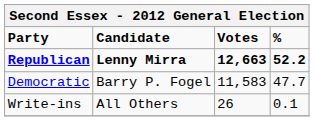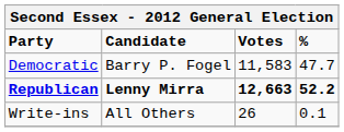 <table class="wikitable">
 <tr>
 <th colspan="4">Second Essex - 2012 General Election</th>
 </tr>
 <tr>
 <td><strong>Party</strong></td>
 <td><strong>Candidate</strong></td>
 <td><strong>Votes</strong></td>
 <td><strong>%</strong></td>
 </tr>
 <tr>
+<td><a href='#'>Democratic</a></td>
+<td>Barry P. Fogel</td>
+<td>11,583</td>
+<td>47.7</td>
+</tr>
+<tr>
 <td><strong><a href='#'>Republican</a></strong></td>
 <td><strong>Lenny Mirra</strong></td>
 <td><strong>12,663</strong></td>
 <td><strong>52.2</strong></td>
-</tr>
-<tr>
-<td><a href='#'>Democratic</a></td>
-<td>Barry P. Fogel</td>
-<td>11,583</td>
-<td>47.7</td>
 </tr>
 <tr>
 <td>Write-ins</td>
 <td>All Others</td>
 <td>26</td>
 <td>0.1</td>
 </tr>
 <tr>
 </tr>
 </table>
